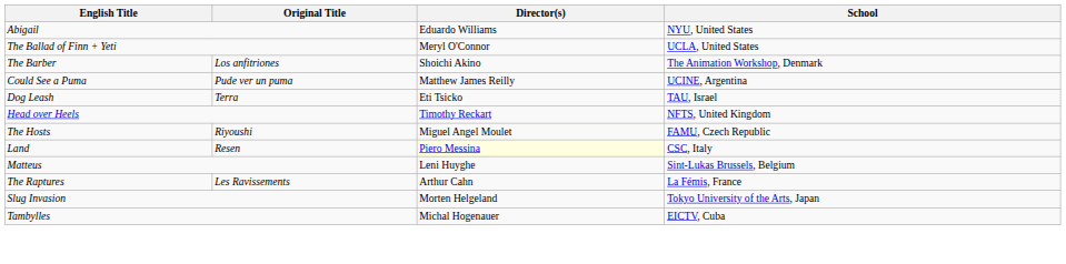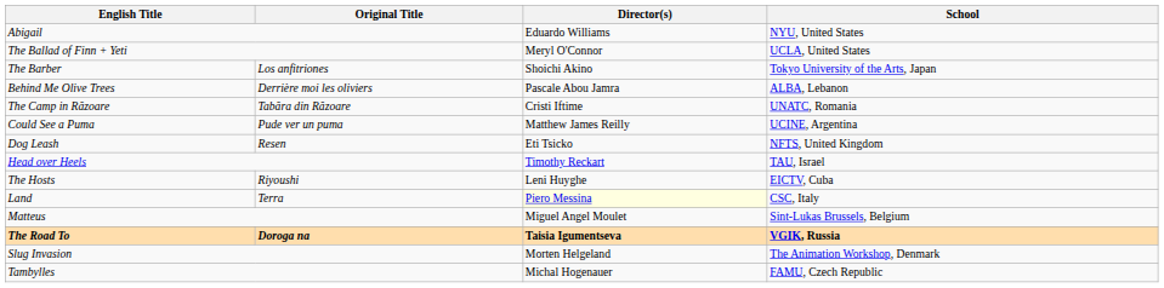 <table class="wikitable" style="width:100%;" cellpadding="5">
 <tr>
 <th scope="col">English Title</th>
 <th scope="col">Original Title</th>
 <th scope="col">Director(s)</th>
 <th scope="col">School</th>
 </tr>
 <tr>
 <td colspan=2><em>Abigail</em></td>
 <td data-sort-value="Williams">Eduardo Williams</td>
 <td><a href='#'>NYU</a>, United States</td>
 </tr>
 <tr>
 <td colspan=2 data-sort-value="Ballad"><em>The Ballad of Finn + Yeti</em></td>
 <td data-sort-value="O'Connor">Meryl O'Connor</td>
 <td><a href='#'>UCLA</a>, United States</td>
 </tr>
 <tr>
 <td data-sort-value="Barber"><em>The Barber</em></td>
 <td data-sort-value="Anfitriones"><em>Los anfitriones</em></td>
 <td data-sort-value="Akino">Shoichi Akino</td>
-<td><a href='#'>The Animation Workshop</a>, Denmark</td>
+<td><a href='#'>Tokyo University of the Arts</a>, Japan</td>
+</tr>
+<tr>
+<td><em>Behind Me Olive Trees</em></td>
+<td><em>Derrière moi les oliviers</em></td>
+<td data-sort-value="Abou Jamra">Pascale Abou Jamra</td>
+<td><a href='#'>ALBA</a>, Lebanon</td>
+</tr>
+<tr>
+<td data-sort-value="Camp in"><em>The Camp in Răzoare</em></td>
+<td><em>Tabăra din Răzoare</em></td>
+<td data-sort-value="Iftime">Cristi Iftime</td>
+<td><a href='#'>UNATC</a>, Romania</td>
 </tr>
 <tr>
 <td><em>Could See a Puma</em></td>
 <td><em>Pude ver un puma</em></td>
 <td data-sort-value="Reilly">Matthew James Reilly</td>
 <td><a href='#'>UCINE</a>, Argentina</td>
 </tr>
 <tr>
 <td><em>Dog Leash</em></td>
-<td><em>Terra</em></td>
+<td><em>Resen</em></td>
 <td data-sort-value="Tsicko">Eti Tsicko</td>
-<td><a href='#'>TAU</a>, Israel</td>
+<td><a href='#'>NFTS</a>, United Kingdom</td>
 </tr>
 <tr>
 <td colspan=2><em><a href='#'>Head over Heels</a></em></td>
 <td data-sort-value="Reckart"><a href='#'>Timothy Reckart</a></td>
-<td><a href='#'>NFTS</a>, United Kingdom</td>
+<td><a href='#'>TAU</a>, Israel</td>
 </tr>
 <tr>
 <td data-sort-value="Hosts"><em>The Hosts</em></td>
 <td><em>Riyoushi</em></td>
-<td data-sort-value="Moulet">Miguel Angel Moulet</td>
-<td><a href='#'>FAMU</a>, Czech Republic</td>
+<td data-sort-value="Huyghe">Leni Huyghe</td>
+<td><a href='#'>EICTV</a>, Cuba</td>
 </tr>
 <tr>
 <td><em>Land</em></td>
-<td><em>Resen</em></td>
+<td><em>Terra</em></td>
 <td data-sort-value="Messina" style="background: lightyellow;"><a href='#'>Piero Messina</a></td>
 <td><a href='#'>CSC</a>, Italy</td>
 </tr>
 <tr>
 <td colspan=2><em>Matteus</em></td>
-<td data-sort-value="Huyghe">Leni Huyghe</td>
+<td data-sort-value="Moulet">Miguel Angel Moulet</td>
 <td><a href='#'>Sint-Lukas Brussels</a>, Belgium</td>
 </tr>
-<tr>
-<td data-sort-value="Raptures"><em>The Raptures</em></td>
-<td data-sort-value="Ravissements"><em>Les Ravissements</em></td>
-<td data-sort-value="Cahn">Arthur Cahn</td>
-<td><a href='#'>La Fémis</a>, France</td>
+<tr style="background:#FFDEAD;">
+<td data-sort-value=Road To""><strong><em>The Road To</em></strong></td>
+<td><strong><em>Doroga na</em></strong></td>
+<td data-sort-value="Igumentseva"><strong>Taisia Igumentseva</strong></td>
+<td><strong><a href='#'>VGIK</a>, Russia</strong></td>
 </tr>
 <tr>
 <td colspan=2><em>Slug Invasion</em></td>
 <td data-sort-value="Helgeland">Morten Helgeland</td>
-<td><a href='#'>Tokyo University of the Arts</a>, Japan</td>
+<td><a href='#'>The Animation Workshop</a>, Denmark</td>
 </tr>
 <tr>
 <td colspan=2><em>Tambylles</em></td>
 <td data-sort-value="Hogenauer">Michal Hogenauer</td>
-<td><a href='#'>EICTV</a>, Cuba</td>
+<td><a href='#'>FAMU</a>, Czech Republic</td>
 </tr>
 </table>
